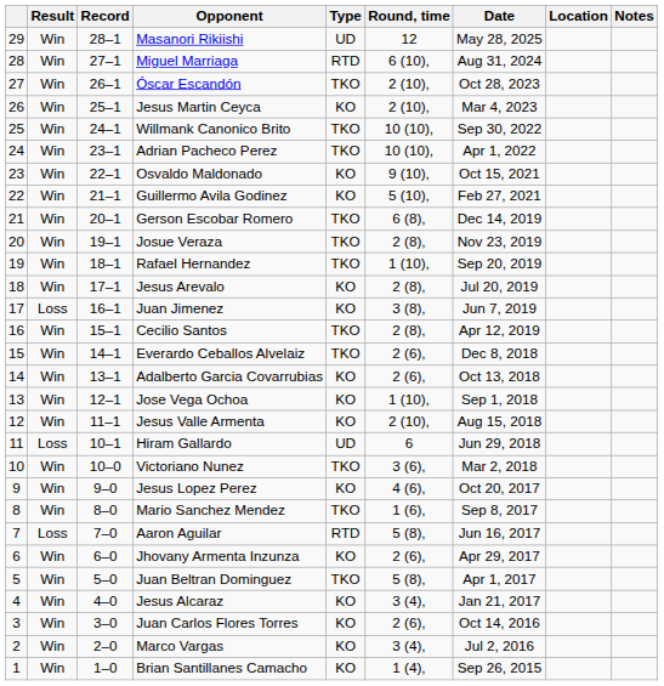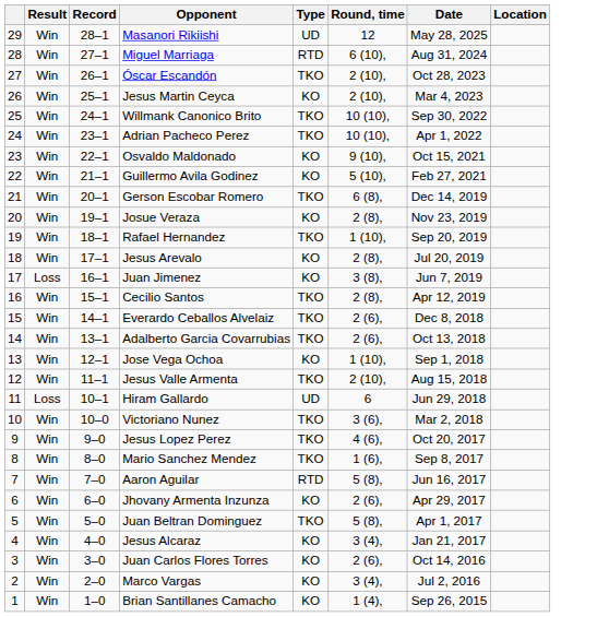 <table class=wikitable style=text-align:center>
 <tr>
 <th></th>
 <th>Result</th>
 <th>Record</th>
 <th>Opponent</th>
 <th>Type</th>
 <th>Round, time</th>
 <th>Date</th>
 <th>Location</th>
-<th>Notes</th>
 </tr>
 <tr>
 <td>29</td>
 <td>Win</td>
 <td>28–1</td>
 <td align=left><a href='#'>Masanori Rikiishi</a></td>
 <td>UD</td>
 <td>12</td>
 <td>May 28, 2025</td>
-<td align=left></td>
 <td align=left></td>
 </tr>
 <tr>
 <td>28</td>
 <td>Win</td>
 <td>27–1</td>
 <td align=left><a href='#'>Miguel Marriaga</a></td>
 <td>RTD</td>
 <td>6 (10), </td>
 <td>Aug 31, 2024</td>
 <td align=left></td>
-<td align=left></td>
 </tr>
 <tr>
 <td>27</td>
 <td>Win</td>
 <td>26–1</td>
 <td align=left><a href='#'>Óscar Escandón</a></td>
 <td>TKO</td>
 <td>2 (10), </td>
 <td>Oct 28, 2023</td>
-<td align=left></td>
 <td align=left></td>
 </tr>
 <tr>
 <td>26</td>
 <td>Win</td>
 <td>25–1</td>
 <td align=left>Jesus Martin Ceyca</td>
 <td>KO</td>
 <td>2 (10), </td>
 <td>Mar 4, 2023</td>
 <td align=left></td>
-<td align=left></td>
 </tr>
 <tr>
 <td>25</td>
 <td>Win</td>
 <td>24–1</td>
 <td align=left>Willmank Canonico Brito</td>
 <td>TKO</td>
 <td>10 (10), </td>
 <td>Sep 30, 2022</td>
-<td align=left></td>
 <td align=left></td>
 </tr>
 <tr>
 <td>24</td>
 <td>Win</td>
 <td>23–1</td>
 <td align=left>Adrian Pacheco Perez</td>
 <td>TKO</td>
 <td>10 (10), </td>
 <td>Apr 1, 2022</td>
 <td align=left></td>
-<td align=left></td>
 </tr>
 <tr>
 <td>23</td>
 <td>Win</td>
 <td>22–1</td>
 <td align=left>Osvaldo Maldonado</td>
 <td>KO</td>
 <td>9 (10), </td>
 <td>Oct 15, 2021</td>
-<td align=left></td>
 <td align=left></td>
 </tr>
 <tr>
 <td>22</td>
 <td>Win</td>
 <td>21–1</td>
 <td align=left>Guillermo Avila Godinez</td>
 <td>KO</td>
 <td>5 (10), </td>
 <td>Feb 27, 2021</td>
 <td align=left></td>
-<td align=left></td>
 </tr>
 <tr>
 <td>21</td>
 <td>Win</td>
 <td>20–1</td>
 <td align=left>Gerson Escobar Romero</td>
 <td>TKO</td>
 <td>6 (8), </td>
 <td>Dec 14, 2019</td>
 <td align=left></td>
-<td align=left></td>
 </tr>
 <tr>
 <td>20</td>
 <td>Win</td>
 <td>19–1</td>
 <td align=left>Josue Veraza</td>
-<td>TKO</td>
+<td>KO</td>
 <td>2 (8), </td>
 <td>Nov 23, 2019</td>
-<td align=left></td>
 <td align=left></td>
 </tr>
 <tr>
 <td>19</td>
 <td>Win</td>
 <td>18–1</td>
 <td align=left>Rafael Hernandez</td>
 <td>TKO</td>
 <td>1 (10), </td>
 <td>Sep 20, 2019</td>
 <td align=left></td>
-<td align=left></td>
 </tr>
 <tr>
 <td>18</td>
 <td>Win</td>
 <td>17–1</td>
 <td align=left>Jesus Arevalo</td>
 <td>KO</td>
 <td>2 (8), </td>
 <td>Jul 20, 2019</td>
-<td align=left></td>
 <td align=left></td>
 </tr>
 <tr>
 <td>17</td>
 <td>Loss</td>
 <td>16–1</td>
 <td align=left>Juan Jimenez</td>
 <td>KO</td>
 <td>3 (8), </td>
 <td>Jun 7, 2019</td>
 <td align=left></td>
-<td align=left></td>
 </tr>
 <tr>
 <td>16</td>
 <td>Win</td>
 <td>15–1</td>
 <td align=left>Cecilio Santos</td>
 <td>TKO</td>
 <td>2 (8), </td>
 <td>Apr 12, 2019</td>
-<td align=left></td>
 <td align=left></td>
 </tr>
 <tr>
 <td>15</td>
 <td>Win</td>
 <td>14–1</td>
 <td align=left>Everardo Ceballos Alvelaiz</td>
 <td>TKO</td>
 <td>2 (6), </td>
 <td>Dec 8, 2018</td>
 <td align=left></td>
-<td align=left></td>
 </tr>
 <tr>
 <td>14</td>
 <td>Win</td>
 <td>13–1</td>
 <td align=left>Adalberto Garcia Covarrubias</td>
-<td>KO</td>
+<td>TKO</td>
 <td>2 (6), </td>
 <td>Oct 13, 2018</td>
-<td align=left></td>
 <td align=left></td>
 </tr>
 <tr>
 <td>13</td>
 <td>Win</td>
 <td>12–1</td>
 <td align=left>Jose Vega Ochoa</td>
 <td>KO</td>
 <td>1 (10), </td>
 <td>Sep 1, 2018</td>
 <td align=left></td>
-<td align=left></td>
 </tr>
 <tr>
 <td>12</td>
 <td>Win</td>
 <td>11–1</td>
 <td align=left>Jesus Valle Armenta</td>
-<td>KO</td>
+<td>TKO</td>
 <td>2 (10), </td>
 <td>Aug 15, 2018</td>
-<td align=left></td>
 <td align=left></td>
 </tr>
 <tr>
 <td>11</td>
 <td>Loss</td>
 <td>10–1</td>
 <td align=left>Hiram Gallardo</td>
 <td>UD</td>
 <td>6</td>
 <td>Jun 29, 2018</td>
 <td align=left></td>
-<td align=left></td>
 </tr>
 <tr>
 <td>10</td>
 <td>Win</td>
 <td>10–0</td>
 <td align=left>Victoriano Nunez</td>
 <td>TKO</td>
 <td>3 (6), </td>
 <td>Mar 2, 2018</td>
 <td align=left></td>
-<td align=left></td>
 </tr>
 <tr>
 <td>9</td>
 <td>Win</td>
 <td>9–0</td>
 <td align=left>Jesus Lopez Perez</td>
-<td>KO</td>
+<td>TKO</td>
 <td>4 (6), </td>
 <td>Oct 20, 2017</td>
-<td align=left></td>
 <td align=left></td>
 </tr>
 <tr>
 <td>8</td>
 <td>Win</td>
 <td>8–0</td>
 <td align=left>Mario Sanchez Mendez</td>
 <td>TKO</td>
 <td>1 (6), </td>
 <td>Sep 8, 2017</td>
 <td align=left></td>
-<td align=left></td>
 </tr>
 <tr>
 <td>7</td>
-<td>Loss</td>
+<td>Win</td>
 <td>7–0</td>
 <td align=left>Aaron Aguilar</td>
 <td>RTD</td>
 <td>5 (8), </td>
 <td>Jun 16, 2017</td>
-<td align=left></td>
 <td align=left></td>
 </tr>
 <tr>
 <td>6</td>
 <td>Win</td>
 <td>6–0</td>
 <td align=left>Jhovany Armenta Inzunza</td>
 <td>KO</td>
 <td>2 (6), </td>
 <td>Apr 29, 2017</td>
 <td align=left></td>
-<td align=left></td>
 </tr>
 <tr>
 <td>5</td>
 <td>Win</td>
 <td>5–0</td>
 <td align=left>Juan Beltran Dominguez</td>
 <td>TKO</td>
 <td>5 (8), </td>
 <td>Apr 1, 2017</td>
-<td align=left></td>
 <td align=left></td>
 </tr>
 <tr>
 <td>4</td>
 <td>Win</td>
 <td>4–0</td>
 <td align=left>Jesus Alcaraz</td>
 <td>KO</td>
 <td>3 (4), </td>
 <td>Jan 21, 2017</td>
 <td align=left></td>
-<td align=left></td>
 </tr>
 <tr>
 <td>3</td>
 <td>Win</td>
 <td>3–0</td>
 <td align=left>Juan Carlos Flores Torres</td>
 <td>KO</td>
 <td>2 (6), </td>
 <td>Oct 14, 2016</td>
-<td align=left></td>
 <td align=left></td>
 </tr>
 <tr>
 <td>2</td>
 <td>Win</td>
 <td>2–0</td>
 <td align=left>Marco Vargas</td>
 <td>KO</td>
 <td>3 (4), </td>
 <td>Jul 2, 2016</td>
 <td align=left></td>
-<td align=left></td>
 </tr>
 <tr>
 <td>1</td>
 <td>Win</td>
 <td>1–0</td>
 <td align=left>Brian Santillanes Camacho</td>
 <td>KO</td>
 <td>1 (4), </td>
 <td>Sep 26, 2015</td>
 <td align=left></td>
-<td align=left></td>
 </tr>
 </table>
